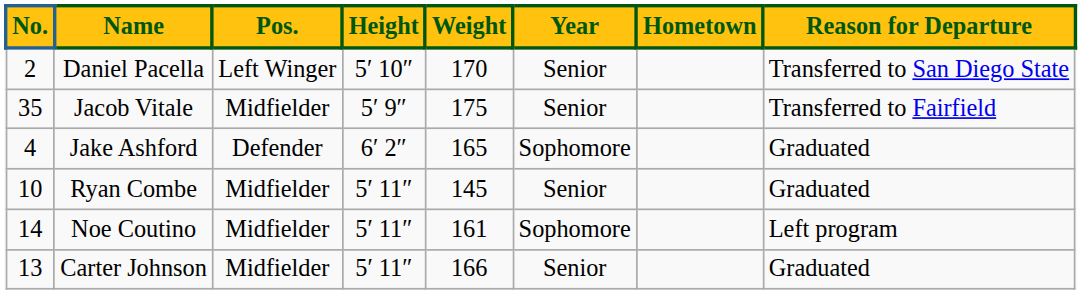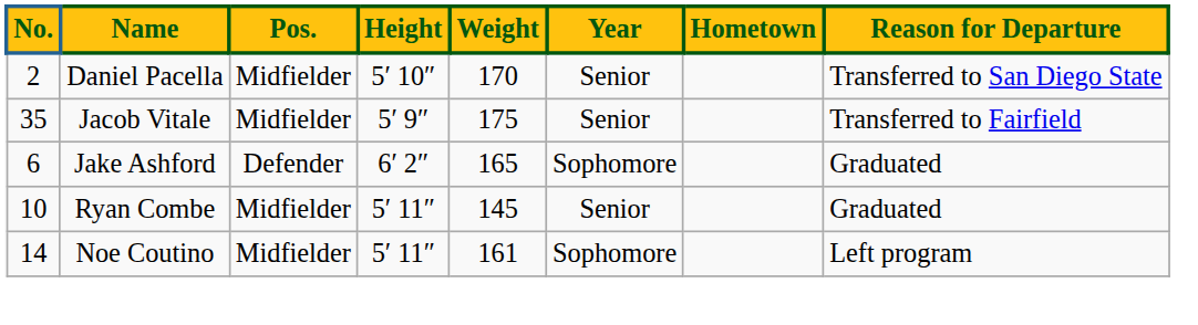 <table class="wikitable sortable" style="text-align:left; font-size:90%; max-width:1100px;">
 <tr>
 <th style="background-color:#ffc20e; color:#005710; border:2px solid #236192;" scope="col" data-sort-type="number">No.</th>
 <th style="background-color:#ffc20e; color:#005710; border:2px solid #005710;" scope="col">Name</th>
 <th style="background-color:#ffc20e; color:#005710; border:2px solid #005710;" scope="col">Pos.</th>
 <th style="background-color:#ffc20e; color:#005710; border:2px solid #005710;" scope="col">Height</th>
 <th style="background-color:#ffc20e; color:#005710; border:2px solid #005710;" scope="col">Weight</th>
 <th style="background-color:#ffc20e; color:#005710; border:2px solid #005710;" scope="col">Year</th>
 <th style="background-color:#ffc20e; color:#005710; border:2px solid #005710;" scope="col">Hometown</th>
 <th style="background-color:#ffc20e; color:#005710; border:2px solid #005710;" scope="col">Reason for Departure</th>
 </tr>
 <tr>
 <td style="text-align:center">2</td>
 <td style="text-align:center">Daniel Pacella</td>
-<td style="text-align:center">Left Winger</td>
+<td style="text-align:center">Midfielder</td>
 <td style="text-align:center">5′ 10″</td>
 <td style="text-align:center">170</td>
 <td style="text-align:center">Senior</td>
 <td style="text-align:left"></td>
 <td style="text-align:left">Transferred to <a href='#'>San Diego State</a></td>
 </tr>
 <tr>
 <td style="text-align:center">35</td>
 <td style="text-align:center">Jacob Vitale</td>
 <td style="text-align:center">Midfielder</td>
 <td style="text-align:center">5′ 9″</td>
 <td style="text-align:center">175</td>
 <td style="text-align:center">Senior</td>
 <td style="text-align:left"></td>
 <td style="text-align:left">Transferred to <a href='#'>Fairfield</a></td>
 </tr>
 <tr>
-<td style="text-align:center">4</td>
+<td style="text-align:center">6</td>
 <td style="text-align:center">Jake Ashford</td>
 <td style="text-align:center">Defender</td>
 <td style="text-align:center">6′ 2″</td>
 <td style="text-align:center">165</td>
 <td style="text-align:center">Sophomore</td>
 <td style="text-align:left"></td>
 <td style="text-align:left">Graduated</td>
 </tr>
 <tr>
 <td style="text-align:center">10</td>
 <td style="text-align:center">Ryan Combe</td>
 <td style="text-align:center">Midfielder</td>
 <td style="text-align:center">5′ 11″</td>
 <td style="text-align:center">145</td>
 <td style="text-align:center">Senior</td>
 <td style="text-align:left"></td>
 <td style="text-align:left">Graduated</td>
 </tr>
 <tr>
 <td style="text-align:center">14</td>
 <td style="text-align:center">Noe Coutino</td>
 <td style="text-align:center">Midfielder</td>
 <td style="text-align:center">5′ 11″</td>
 <td style="text-align:center">161</td>
 <td style="text-align:center">Sophomore</td>
 <td style="text-align:left"></td>
 <td style="text-align:left">Left program</td>
 </tr>
-<tr>
-<td style="text-align:center">13</td>
-<td style="text-align:center">Carter Johnson</td>
-<td style="text-align:center">Midfielder</td>
-<td style="text-align:center">5′ 11″</td>
-<td style="text-align:center">166</td>
-<td style="text-align:center">Senior</td>
-<td style="text-align:left"></td>
-<td style="text-align:left">Graduated</td>
-</tr>
 </table>
